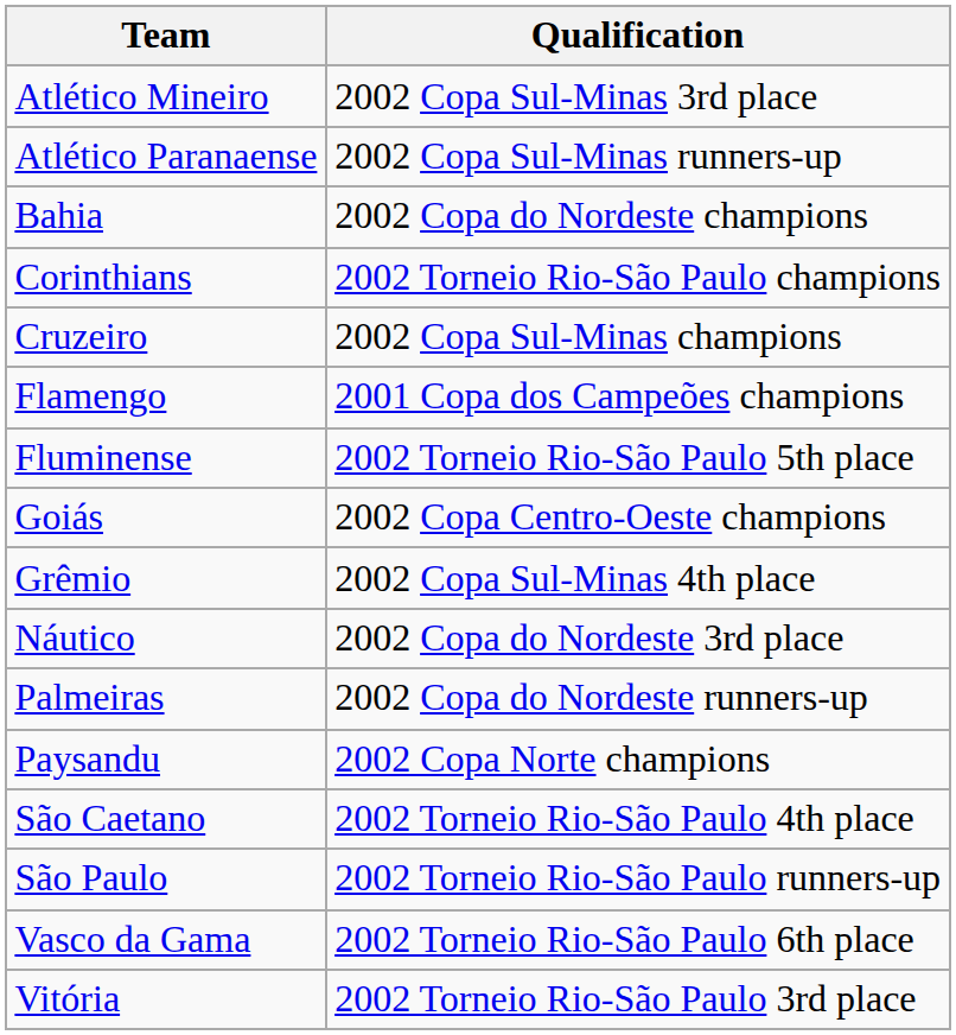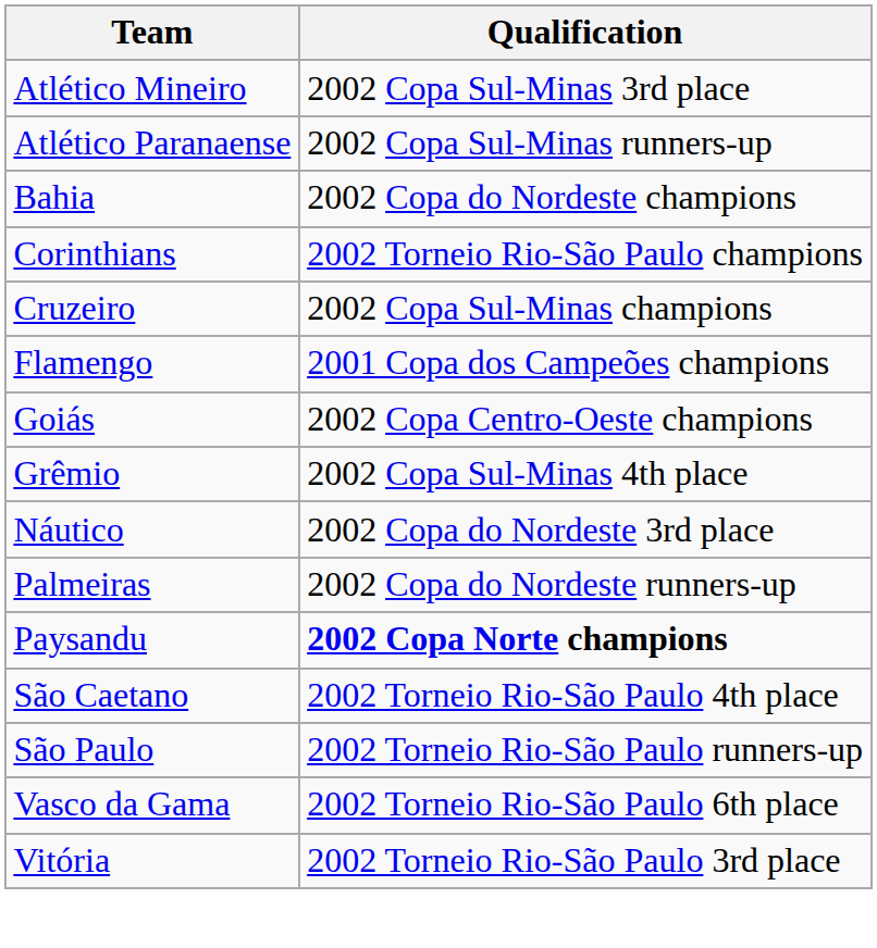 <table class="wikitable">
 <tr>
 <th>Team</th>
 <th>Qualification</th>
 </tr>
 <tr>
 <td> <a href='#'>Atlético Mineiro</a></td>
 <td>2002 <a href='#'>Copa Sul-Minas</a> 3rd place</td>
 </tr>
 <tr>
 <td> <a href='#'>Atlético Paranaense</a></td>
 <td>2002 <a href='#'>Copa Sul-Minas</a> runners-up</td>
 </tr>
 <tr>
 <td> <a href='#'>Bahia</a></td>
 <td>2002 <a href='#'>Copa do Nordeste</a> champions</td>
 </tr>
 <tr>
 <td> <a href='#'>Corinthians</a></td>
 <td><a href='#'>2002 Torneio Rio-São Paulo</a> champions</td>
 </tr>
 <tr>
 <td> <a href='#'>Cruzeiro</a></td>
 <td>2002 <a href='#'>Copa Sul-Minas</a> champions</td>
 </tr>
 <tr>
 <td> <a href='#'>Flamengo</a></td>
 <td><a href='#'>2001 Copa dos Campeões</a> champions</td>
 </tr>
 <tr>
-<td> <a href='#'>Fluminense</a></td>
-<td><a href='#'>2002 Torneio Rio-São Paulo</a> 5th place</td>
-</tr>
-<tr>
 <td> <a href='#'>Goiás</a></td>
 <td>2002 <a href='#'>Copa Centro-Oeste</a> champions</td>
 </tr>
 <tr>
 <td> <a href='#'>Grêmio</a></td>
 <td>2002 <a href='#'>Copa Sul-Minas</a> 4th place</td>
 </tr>
 <tr>
 <td> <a href='#'>Náutico</a></td>
 <td>2002 <a href='#'>Copa do Nordeste</a> 3rd place</td>
 </tr>
 <tr>
 <td> <a href='#'>Palmeiras</a></td>
 <td>2002 <a href='#'>Copa do Nordeste</a> runners-up</td>
 </tr>
 <tr>
 <td> <a href='#'>Paysandu</a></td>
-<td><a href='#'>2002 Copa Norte</a> champions</td>
+<td><strong><a href='#'>2002 Copa Norte</a> champions</strong></td>
 </tr>
 <tr>
 <td> <a href='#'>São Caetano</a></td>
 <td><a href='#'>2002 Torneio Rio-São Paulo</a> 4th place</td>
 </tr>
 <tr>
 <td> <a href='#'>São Paulo</a></td>
 <td><a href='#'>2002 Torneio Rio-São Paulo</a> runners-up</td>
 </tr>
 <tr>
 <td> <a href='#'>Vasco da Gama</a></td>
 <td><a href='#'>2002 Torneio Rio-São Paulo</a> 6th place</td>
 </tr>
 <tr>
 <td> <a href='#'>Vitória</a></td>
 <td><a href='#'>2002 Torneio Rio-São Paulo</a> 3rd place</td>
 </tr>
 <tr>
 </tr>
 </table>
